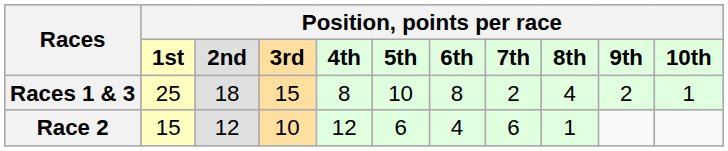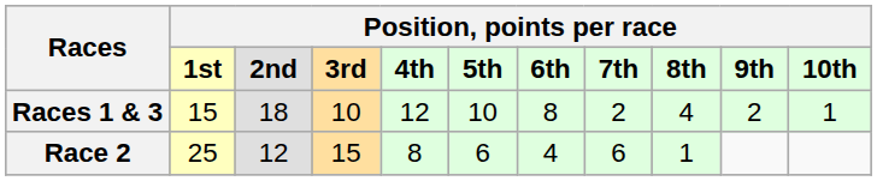 <table class="wikitable" style="font-size: 85%;">
 <tr>
 <th rowspan=2>Races</th>
 <th colspan=10>Position, points per race</th>
 </tr>
 <tr>
 <td style="background:#ffffbf;"> <strong>1st</strong> </td>
 <td style="background:#dfdfdf;"> <strong>2nd</strong> </td>
 <td style="background:#ffdf9f;"> <strong>3rd</strong> </td>
 <td style="background:#dfffdf;"> <strong>4th</strong> </td>
 <td style="background:#dfffdf;"> <strong>5th</strong> </td>
 <td style="background:#dfffdf;"> <strong>6th</strong> </td>
 <td style="background:#dfffdf;"> <strong>7th</strong> </td>
 <td style="background:#dfffdf;"> <strong>8th</strong> </td>
 <td style="background:#dfffdf;"> <strong>9th</strong> </td>
 <td style="background:#dfffdf;"> <strong>10th</strong> </td>
 </tr>
 <tr align="center">
 <th>Races 1 & 3</th>
-<td style="background:#ffffbf;">25</td>
+<td style="background:#ffffbf;">15</td>
 <td style="background:#dfdfdf;">18</td>
-<td style="background:#ffdf9f;">15</td>
-<td style="background:#dfffdf;">8</td>
+<td style="background:#ffdf9f;">10</td>
+<td style="background:#dfffdf;">12</td>
 <td style="background:#dfffdf;">10</td>
 <td style="background:#dfffdf;">8</td>
 <td style="background:#dfffdf;">2</td>
 <td style="background:#dfffdf;">4</td>
 <td style="background:#dfffdf;">2</td>
 <td style="background:#dfffdf;">1</td>
 </tr>
 <tr align="center">
 <th>Race 2</th>
-<td style="background:#ffffbf;">15</td>
+<td style="background:#ffffbf;">25</td>
 <td style="background:#dfdfdf;">12</td>
-<td style="background:#ffdf9f;">10</td>
-<td style="background:#dfffdf;">12</td>
+<td style="background:#ffdf9f;">15</td>
+<td style="background:#dfffdf;">8</td>
 <td style="background:#dfffdf;">6</td>
 <td style="background:#dfffdf;">4</td>
 <td style="background:#dfffdf;">6</td>
 <td style="background:#dfffdf;">1</td>
 <td></td>
 <td></td>
 </tr>
 </table>
